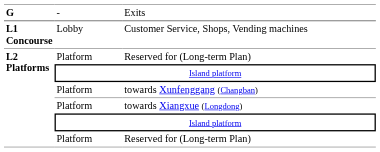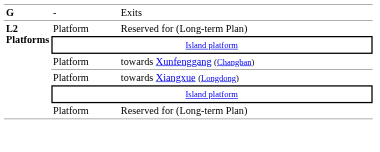 <table table border=0 cellspacing=0 cellpadding=3>
 <tr>
 <td style="border-bottom:solid 1px gray; border-top:solid 1px gray;" valign=top width=50><strong>G</strong></td>
 <td style="border-bottom:solid 1px gray; border-top:solid 1px gray;" valign=top width=100>-</td>
 <td style="border-bottom:solid 1px gray; border-top:solid 1px gray;" valign=top width=390>Exits</td>
-</tr>
-<tr>
-<td style="border-bottom:solid 1px gray; border-top:solid 1px gray;" valign=top width=50><strong>L1<br>Concourse</strong></td>
-<td style="border-bottom:solid 1px gray; border-top:solid 1px gray;" valign=top width=100>Lobby</td>
-<td style="border-bottom:solid 1px gray; border-top:solid 1px gray;" valign=top width=390>Customer Service, Shops, Vending machines</td>
 </tr>
 <tr>
 <td style="border-bottom:solid 1px gray;" rowspan=6 valign=top><strong>L2<br>Platforms</strong></td>
 <td>Platform</td>
 <td>Reserved for  (Long-term Plan)</td>
 </tr>
 <tr>
 <td style="border-right:solid 2px black;border-left:solid 2px black;border-top:solid 2px black;border-bottom:solid 2px black;text-align:center;" colspan=2><small><a href='#'>Island platform</a></small></td>
 </tr>
 <tr>
 <td style="border-bottom:solid 1px gray;">Platform </td>
 <td style="border-bottom:solid 1px gray;">  towards <a href='#'>Xunfenggang</a> <small>(<a href='#'>Changban</a>)</small></td>
 </tr>
 <tr>
 <td>Platform </td>
 <td> towards <a href='#'>Xiangxue</a> <small>(<a href='#'>Longdong</a>)</small> </td>
 </tr>
 <tr>
 <td style="border-right:solid 2px black;border-left:solid 2px black;border-top:solid 2px black;border-bottom:solid 2px black;text-align:center;" colspan=2><small><a href='#'>Island platform</a></small></td>
 </tr>
 <tr>
 <td style="border-bottom:solid 1px gray;">Platform</td>
 <td style="border-bottom:solid 1px gray;">Reserved for  (Long-term Plan)</td>
 </tr>
 </table>
